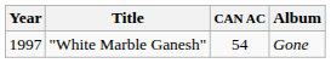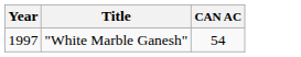 <table class="wikitable">
 <tr>
 <th width="auto">Year</th>
 <th width="auto">Title</th>
 <th width="auto"><small>CAN AC</small></th>
-<th width="auto">Album</th>
 </tr>
 <tr>
 <td>1997</td>
 <td>"White Marble Ganesh"</td>
 <td align="center">54</td>
-<td><em>Gone</em></td>
 </tr>
 </table>
